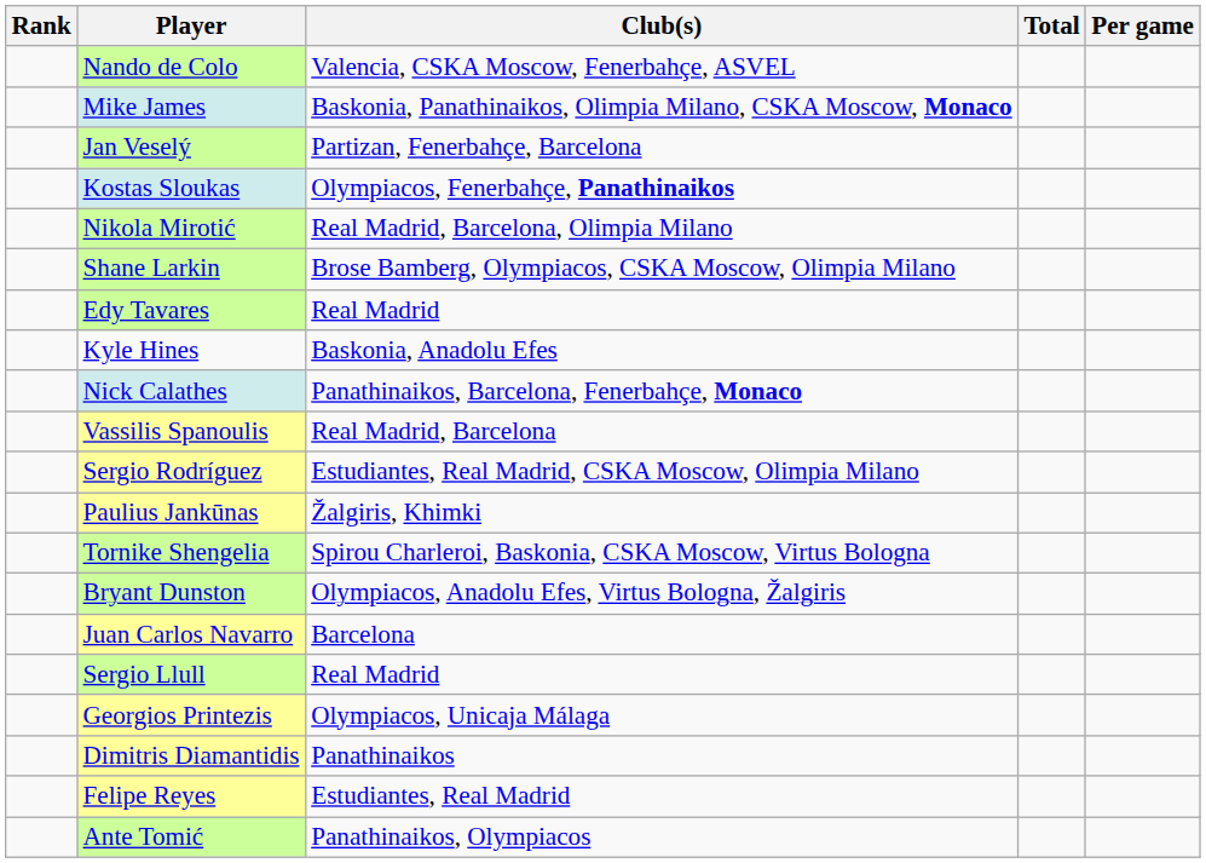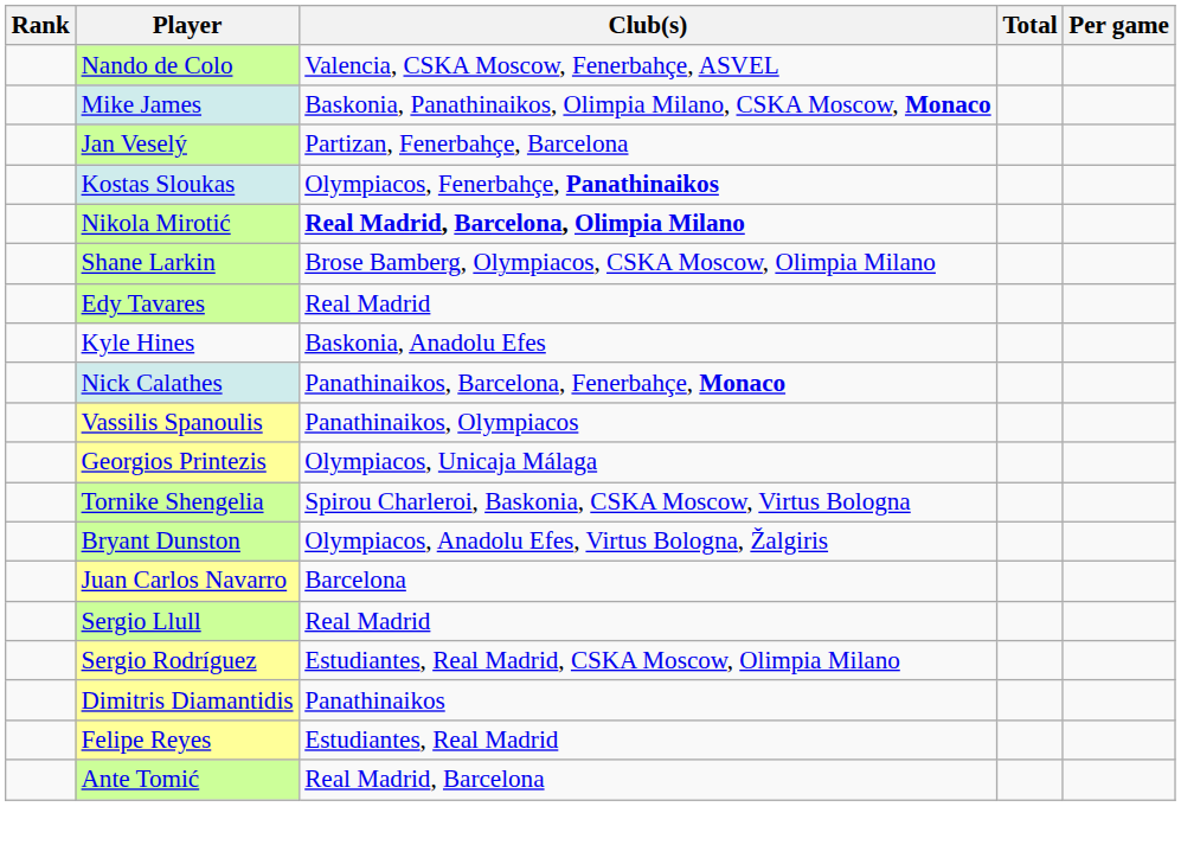 <table class="wikitable sortable">
 <tr>
 <th>Rank</th>
 <th>Player</th>
 <th>Club(s)</th>
 <th>Total</th>
 <th>Per game</th>
 </tr>
 <tr>
 <td></td>
 <td bgcolor="#CCFF99"> <a href='#'>Nando de Colo</a></td>
 <td><a href='#'>Valencia</a>, <a href='#'>CSKA Moscow</a>, <a href='#'>Fenerbahçe</a>, <a href='#'>ASVEL</a></td>
 <td></td>
 <td style="text-align:center;"></td>
 </tr>
 <tr>
 <td></td>
 <td bgcolor="#CFECEC"> <a href='#'>Mike James</a></td>
 <td><a href='#'>Baskonia</a>, <a href='#'>Panathinaikos</a>, <a href='#'>Olimpia Milano</a>, <a href='#'>CSKA Moscow</a>, <strong><a href='#'>Monaco</a></strong></td>
 <td></td>
 <td style="text-align:center;"></td>
 </tr>
 <tr>
 <td></td>
 <td bgcolor="#CCFF99"> <a href='#'>Jan Veselý</a></td>
 <td><a href='#'>Partizan</a>, <a href='#'>Fenerbahçe</a>, <a href='#'>Barcelona</a></td>
 <td></td>
 <td style="text-align:center;"></td>
 </tr>
 <tr>
 <td></td>
 <td bgcolor="#CFECEC"> <a href='#'>Kostas Sloukas</a></td>
 <td><a href='#'>Olympiacos</a>, <a href='#'>Fenerbahçe</a>, <strong><a href='#'>Panathinaikos</a></strong></td>
 <td></td>
 <td style="text-align:center;"></td>
 </tr>
 <tr>
 <td></td>
 <td bgcolor="#CCFF99">  <a href='#'>Nikola Mirotić</a></td>
-<td><a href='#'>Real Madrid</a>, <a href='#'>Barcelona</a>, <a href='#'>Olimpia Milano</a></td>
+<td><strong><a href='#'>Real Madrid</a>, <a href='#'>Barcelona</a>, <a href='#'>Olimpia Milano</a></strong></td>
 <td></td>
 <td style="text-align:center;"></td>
 </tr>
 <tr>
 <td></td>
 <td bgcolor="#CCFF99">  <a href='#'>Shane Larkin</a></td>
 <td><a href='#'>Brose Bamberg</a>, <a href='#'>Olympiacos</a>, <a href='#'>CSKA Moscow</a>, <a href='#'>Olimpia Milano</a></td>
 <td></td>
 <td style="text-align:center;"></td>
 </tr>
 <tr>
 <td></td>
 <td bgcolor="#CCFF99"> <a href='#'>Edy Tavares</a></td>
 <td><a href='#'>Real Madrid</a></td>
 <td></td>
 <td style="text-align:center;"></td>
 </tr>
 <tr>
 <td></td>
 <td> <a href='#'>Kyle Hines</a></td>
 <td><a href='#'>Baskonia</a>, <a href='#'>Anadolu Efes</a></td>
 <td></td>
 <td></td>
 </tr>
 <tr>
 <td></td>
 <td bgcolor="#CFECEC">  <a href='#'>Nick Calathes</a></td>
 <td><a href='#'>Panathinaikos</a>, <a href='#'>Barcelona</a>, <a href='#'>Fenerbahçe</a>, <strong><a href='#'>Monaco</a></strong></td>
 <td></td>
 <td style="text-align:center;"></td>
 </tr>
 <tr>
 <td></td>
 <td bgcolor="#FFFF99"> <a href='#'>Vassilis Spanoulis</a></td>
-<td><a href='#'>Real Madrid</a>, <a href='#'>Barcelona</a></td>
+<td><a href='#'>Panathinaikos</a>, <a href='#'>Olympiacos</a></td>
 <td></td>
 <td></td>
 </tr>
 <tr>
 <td></td>
-<td bgcolor="#FFFF99"> <a href='#'>Sergio Rodríguez</a></td>
-<td><a href='#'>Estudiantes</a>, <a href='#'>Real Madrid</a>, <a href='#'>CSKA Moscow</a>, <a href='#'>Olimpia Milano</a></td>
-<td></td>
-<td></td>
-</tr>
-<tr>
-<td></td>
-<td bgcolor="#FFFF99"> <a href='#'>Paulius Jankūnas</a></td>
-<td><a href='#'>Žalgiris</a>, <a href='#'>Khimki</a></td>
+<td bgcolor="#FFFF99"> <a href='#'>Georgios Printezis</a></td>
+<td><a href='#'>Olympiacos</a>, <a href='#'>Unicaja Málaga</a></td>
 <td></td>
 <td></td>
 </tr>
 <tr>
 <td></td>
 <td bgcolor="#CCFF99"> <a href='#'>Tornike Shengelia</a></td>
 <td><a href='#'>Spirou Charleroi</a>, <a href='#'>Baskonia</a>, <a href='#'>CSKA Moscow</a>, <a href='#'>Virtus Bologna</a></td>
 <td></td>
 <td style="text-align:center;"></td>
 </tr>
 <tr>
 <td></td>
 <td bgcolor="#CCFF99">  <a href='#'>Bryant Dunston</a></td>
 <td><a href='#'>Olympiacos</a>, <a href='#'>Anadolu Efes</a>, <a href='#'>Virtus Bologna</a>, <a href='#'>Žalgiris</a></td>
 <td></td>
 <td style="text-align:center;"></td>
 </tr>
 <tr>
 <td></td>
 <td bgcolor="#FFFF99"> <a href='#'>Juan Carlos Navarro</a></td>
 <td><a href='#'>Barcelona</a></td>
 <td></td>
 <td></td>
 </tr>
 <tr>
 <td></td>
 <td bgcolor="#CCFF99"> <a href='#'>Sergio Llull</a></td>
 <td><a href='#'>Real Madrid</a></td>
 <td></td>
 <td style="text-align:center;"></td>
 </tr>
 <tr>
 <td></td>
-<td bgcolor="#FFFF99"> <a href='#'>Georgios Printezis</a></td>
-<td><a href='#'>Olympiacos</a>, <a href='#'>Unicaja Málaga</a></td>
+<td bgcolor="#FFFF99"> <a href='#'>Sergio Rodríguez</a></td>
+<td><a href='#'>Estudiantes</a>, <a href='#'>Real Madrid</a>, <a href='#'>CSKA Moscow</a>, <a href='#'>Olimpia Milano</a></td>
 <td></td>
 <td></td>
 </tr>
 <tr>
 <td></td>
 <td bgcolor="#FFFF99"> <a href='#'>Dimitris Diamantidis</a></td>
 <td><a href='#'>Panathinaikos</a></td>
 <td></td>
 <td></td>
 </tr>
 <tr>
 <td></td>
 <td bgcolor="#FFFF99"> <a href='#'>Felipe Reyes</a></td>
 <td><a href='#'>Estudiantes</a>, <a href='#'>Real Madrid</a></td>
 <td></td>
 <td></td>
 </tr>
 <tr>
 <td></td>
 <td bgcolor="#CCFF99"> <a href='#'>Ante Tomić</a></td>
-<td><a href='#'>Panathinaikos</a>, <a href='#'>Olympiacos</a></td>
+<td><a href='#'>Real Madrid</a>, <a href='#'>Barcelona</a></td>
 <td></td>
 <td></td>
 </tr>
 </table>
